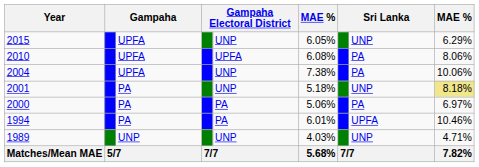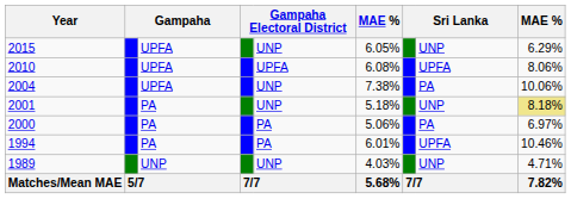 <table class="wikitable">
 <tr>
 <th>Year</th>
 <th colspan="2" width="144px">Gampaha</th>
 <th colspan="2" width="144px"><a href='#'>Gampaha Electoral District</a></th>
 <th><a href='#'>MAE</a> %</th>
 <th colspan="2" width="144px">Sri Lanka</th>
 <th>MAE %</th>
 </tr>
 <tr>
 <td><a href='#'>2015</a></td>
 <td style="background-color:blue;" width="10px"></td>
 <td style="text-align:left;"><a href='#'>UPFA</a></td>
 <td style="background-color:green;" width="10px"></td>
 <td style="text-align:left;"><a href='#'>UNP</a></td>
 <td style="text-align:right;">6.05%</td>
 <td style="background-color:green;" width="10px"></td>
 <td style="text-align:left;"><a href='#'>UNP</a></td>
 <td style="text-align:right;">6.29%</td>
 </tr>
 <tr>
 <td><a href='#'>2010</a></td>
 <td style="background-color:blue;" width="10px"></td>
 <td style="text-align:left;"><a href='#'>UPFA</a></td>
 <td style="background-color:blue;" width="10px"></td>
 <td style="text-align:left;"><a href='#'>UPFA</a></td>
 <td style="text-align:right;">6.08%</td>
 <td style="background-color:blue;" width="10px"></td>
-<td style="text-align:left;"><a href='#'>PA</a></td>
+<td style="text-align:left;"><a href='#'>UPFA</a></td>
 <td style="text-align:right;">8.06%</td>
 </tr>
 <tr>
 <td><a href='#'>2004</a></td>
 <td style="background-color:blue;" width="10px"></td>
 <td style="text-align:left;"><a href='#'>UPFA</a></td>
 <td style="background-color:blue;" width="10px"></td>
 <td style="text-align:left;"><a href='#'>UNP</a></td>
 <td style="text-align:right;">7.38%</td>
 <td style="background-color:blue;" width="10px"></td>
 <td style="text-align:left;"><a href='#'>PA</a></td>
 <td style="text-align:right;">10.06%</td>
 </tr>
 <tr>
 <td><a href='#'>2001</a></td>
 <td style="background-color:blue;" width="10px"></td>
 <td style="text-align:left;"><a href='#'>PA</a></td>
 <td style="background-color:green;" width="10px"></td>
 <td style="text-align:left;"><a href='#'>UNP</a></td>
 <td style="text-align:right;">5.18%</td>
 <td style="background-color:green;" width="10px"></td>
 <td style="text-align:left;"><a href='#'>UNP</a></td>
 <td style="background: khaki; text-align:right;">8.18%</td>
 </tr>
 <tr>
 <td><a href='#'>2000</a></td>
 <td style="background-color:blue;" width="10px"></td>
 <td style="text-align:left;"><a href='#'>PA</a></td>
 <td style="background-color:blue;" width="10px"></td>
 <td style="text-align:left;"><a href='#'>PA</a></td>
 <td style="text-align:right;">5.06%</td>
 <td style="background-color:blue;" width="10px"></td>
 <td style="text-align:left;"><a href='#'>PA</a></td>
 <td style="text-align:right;">6.97%</td>
 </tr>
 <tr>
 <td><a href='#'>1994</a></td>
 <td style="background-color:blue;" width="10px"></td>
 <td style="text-align:left;"><a href='#'>PA</a></td>
 <td style="background-color:blue;" width="10px"></td>
 <td style="text-align:left;"><a href='#'>PA</a></td>
 <td style="text-align:right;">6.01%</td>
 <td style="background-color:blue;" width="10px"></td>
 <td style="text-align:left;"><a href='#'>UPFA</a></td>
 <td style="text-align:right;">10.46%</td>
 </tr>
 <tr>
 <td><a href='#'>1989</a></td>
 <td style="background-color:green;" width="10px"></td>
 <td style="text-align:left;"><a href='#'>UNP</a></td>
 <td style="background-color:green;" width="10px"></td>
 <td style="text-align:left;"><a href='#'>UNP</a></td>
 <td style="text-align:right;">4.03%</td>
 <td style="background-color:green;" width="10px"></td>
 <td style="text-align:left;"><a href='#'>UNP</a></td>
 <td style="text-align:right;">4.71%</td>
 </tr>
 <tr>
 <th>Matches/Mean MAE</th>
 <th style="text-align:left;"colspan="2" width="144px">5/7</th>
 <th style="text-align:left;"colspan="2" width="144px">7/7</th>
 <th style="text-align:right;">5.68%</th>
 <th style="text-align:left;"colspan="2" width="144px">7/7</th>
 <th style="text-align:right;">7.82%</th>
 </tr>
 </table>
